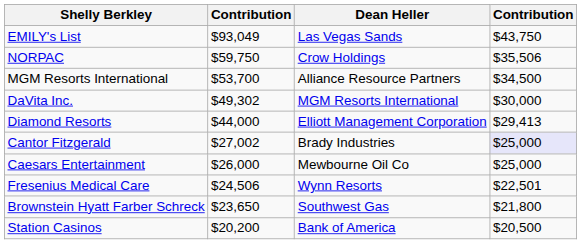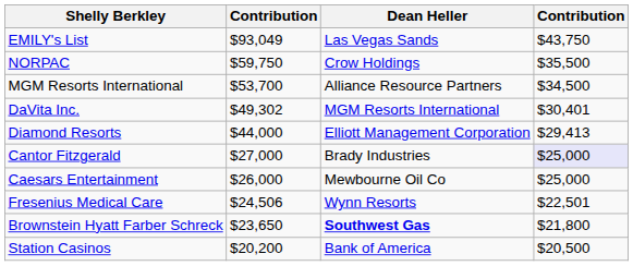 <table class="wikitable sortable">
 <tr>
 <th>Shelly Berkley</th>
 <th>Contribution</th>
 <th>Dean Heller</th>
 <th>Contribution</th>
 </tr>
 <tr>
 <td><a href='#'>EMILY's List</a></td>
 <td>$93,049</td>
 <td><a href='#'>Las Vegas Sands</a></td>
 <td>$43,750</td>
 </tr>
 <tr>
 <td><a href='#'>NORPAC</a></td>
 <td>$59,750</td>
 <td><a href='#'>Crow Holdings</a></td>
-<td>$35,506</td>
+<td>$35,500</td>
 </tr>
 <tr>
 <td>MGM Resorts International</td>
 <td>$53,700</td>
 <td>Alliance Resource Partners</td>
 <td>$34,500</td>
 </tr>
 <tr>
 <td><a href='#'>DaVita Inc.</a></td>
 <td>$49,302</td>
 <td><a href='#'>MGM Resorts International</a></td>
-<td>$30,000</td>
+<td>$30,401</td>
 </tr>
 <tr>
 <td><a href='#'>Diamond Resorts</a></td>
 <td>$44,000</td>
 <td><a href='#'>Elliott Management Corporation</a></td>
 <td>$29,413</td>
 </tr>
 <tr>
 <td><a href='#'>Cantor Fitzgerald</a></td>
-<td>$27,002</td>
+<td>$27,000</td>
 <td>Brady Industries</td>
 <td style="background: lavender;">$25,000</td>
 </tr>
 <tr>
 <td><a href='#'>Caesars Entertainment</a></td>
 <td>$26,000</td>
 <td>Mewbourne Oil Co</td>
 <td>$25,000</td>
 </tr>
 <tr>
 <td><a href='#'>Fresenius Medical Care</a></td>
 <td>$24,506</td>
 <td><a href='#'>Wynn Resorts</a></td>
 <td>$22,501</td>
 </tr>
 <tr>
 <td><a href='#'>Brownstein Hyatt Farber Schreck</a></td>
 <td>$23,650</td>
-<td><a href='#'>Southwest Gas</a></td>
+<td><strong><a href='#'>Southwest Gas</a></strong></td>
 <td>$21,800</td>
 </tr>
 <tr>
 <td><a href='#'>Station Casinos</a></td>
 <td>$20,200</td>
 <td><a href='#'>Bank of America</a></td>
 <td>$20,500</td>
 </tr>
 </table>
